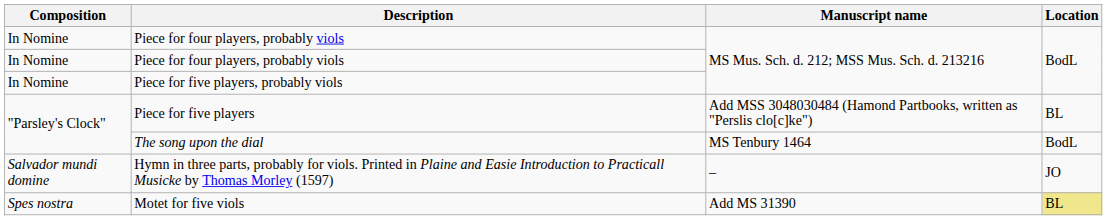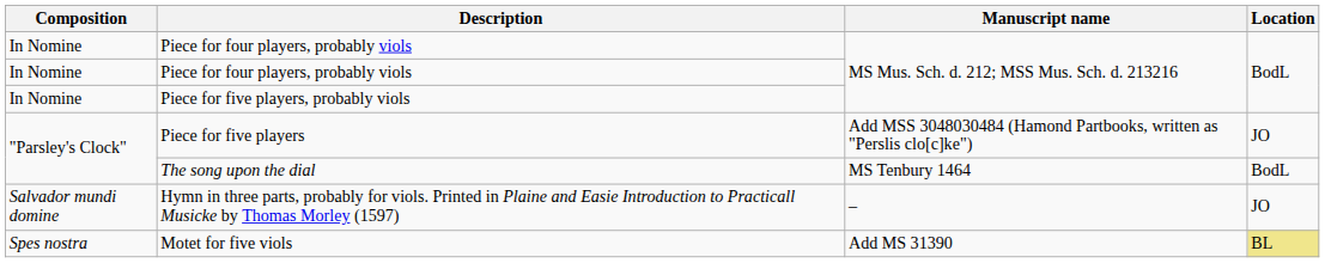 <table class="wikitable">
 <tr>
 <th>Composition</th>
 <th>Description</th>
 <th>Manuscript name</th>
 <th>Location</th>
 </tr>
 <tr>
 <td>In Nomine</td>
 <td>Piece for four players, probably <a href='#'>viols</a></td>
 <td rowspan="3">MS Mus. Sch. d. 212; MSS Mus. Sch. d. 213216</td>
 <td rowspan="3">BodL</td>
 </tr>
 <tr>
 <td>In Nomine</td>
 <td>Piece for four players, probably viols</td>
 </tr>
 <tr>
 <td>In Nomine</td>
 <td>Piece for five players, probably viols</td>
 </tr>
 <tr>
 <td rowspan="2">"Parsley's Clock"</td>
 <td>Piece for five players</td>
 <td>Add MSS 3048030484 (Hamond Partbooks, written as "Perslis clo[c]ke")</td>
-<td>BL</td>
+<td>JO</td>
 </tr>
 <tr>
 <td><em>The song upon the dial</em></td>
 <td>MS Tenbury 1464</td>
 <td>BodL</td>
 </tr>
 <tr>
 <td><em>Salvador mundi domine</em></td>
 <td>Hymn in three parts, probably for viols. Printed in <em>Plaine and Easie Introduction to Practicall Musicke</em> by <a href='#'>Thomas Morley</a> (1597)</td>
 <td>–</td>
 <td>JO</td>
 </tr>
 <tr>
 <td><em>Spes nostra</em></td>
 <td>Motet for five viols</td>
 <td>Add MS 31390</td>
 <td style="background: khaki;">BL</td>
 </tr>
 </table>
